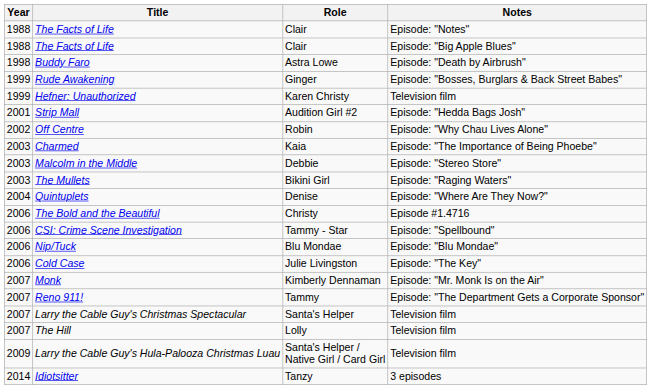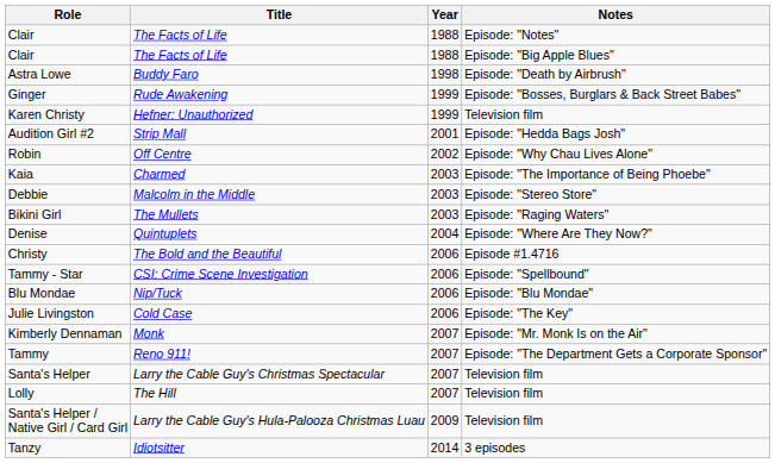 <table class="wikitable sortable">
 <tr>
+<th>Role</th>
+<th>Title</th>
 <th>Year</th>
-<th>Title</th>
-<th>Role</th>
 <th>Notes</th>
 </tr>
 <tr>
+<td>Clair</td>
+<td><em><a href='#'>The Facts of Life</a></em></td>
 <td>1988</td>
-<td><em><a href='#'>The Facts of Life</a></em></td>
-<td>Clair</td>
 <td>Episode: "Notes"</td>
 </tr>
 <tr>
+<td>Clair</td>
+<td><em><a href='#'>The Facts of Life</a></em></td>
 <td>1988</td>
-<td><em><a href='#'>The Facts of Life</a></em></td>
-<td>Clair</td>
 <td>Episode: "Big Apple Blues"</td>
 </tr>
 <tr>
+<td>Astra Lowe</td>
+<td><em><a href='#'>Buddy Faro</a></em></td>
 <td>1998</td>
-<td><em><a href='#'>Buddy Faro</a></em></td>
-<td>Astra Lowe</td>
 <td>Episode: "Death by Airbrush"</td>
 </tr>
 <tr>
+<td>Ginger</td>
+<td><a href='#'><em>Rude Awakening</em></a></td>
 <td>1999</td>
-<td><a href='#'><em>Rude Awakening</em></a></td>
-<td>Ginger</td>
 <td>Episode: "Bosses, Burglars & Back Street Babes"</td>
 </tr>
 <tr>
+<td>Karen Christy</td>
+<td><em><a href='#'>Hefner: Unauthorized</a></em></td>
 <td>1999</td>
-<td><em><a href='#'>Hefner: Unauthorized</a></em></td>
-<td>Karen Christy</td>
 <td>Television film</td>
 </tr>
 <tr>
+<td>Audition Girl #2</td>
+<td><em><a href='#'>Strip Mall</a></em></td>
 <td>2001</td>
-<td><em><a href='#'>Strip Mall</a></em></td>
-<td>Audition Girl #2</td>
 <td>Episode: "Hedda Bags Josh"</td>
 </tr>
 <tr>
+<td>Robin</td>
+<td><em><a href='#'>Off Centre</a></em></td>
 <td>2002</td>
-<td><em><a href='#'>Off Centre</a></em></td>
-<td>Robin</td>
 <td>Episode: "Why Chau Lives Alone"</td>
 </tr>
 <tr>
+<td>Kaia</td>
+<td><em><a href='#'>Charmed</a></em></td>
 <td>2003</td>
-<td><em><a href='#'>Charmed</a></em></td>
-<td>Kaia</td>
 <td>Episode: "The Importance of Being Phoebe"</td>
 </tr>
 <tr>
+<td>Debbie</td>
+<td><em><a href='#'>Malcolm in the Middle</a></em></td>
 <td>2003</td>
-<td><em><a href='#'>Malcolm in the Middle</a></em></td>
-<td>Debbie</td>
 <td>Episode: "Stereo Store"</td>
 </tr>
 <tr>
+<td>Bikini Girl</td>
+<td><em><a href='#'>The Mullets</a></em></td>
 <td>2003</td>
-<td><em><a href='#'>The Mullets</a></em></td>
-<td>Bikini Girl</td>
 <td>Episode: "Raging Waters"</td>
 </tr>
 <tr>
+<td>Denise</td>
+<td><em><a href='#'>Quintuplets</a></em></td>
 <td>2004</td>
-<td><em><a href='#'>Quintuplets</a></em></td>
-<td>Denise</td>
 <td>Episode: "Where Are They Now?"</td>
 </tr>
 <tr>
+<td>Christy</td>
+<td><em><a href='#'>The Bold and the Beautiful</a></em></td>
 <td>2006</td>
-<td><em><a href='#'>The Bold and the Beautiful</a></em></td>
-<td>Christy</td>
 <td>Episode #1.4716</td>
 </tr>
 <tr>
+<td>Tammy - Star</td>
+<td><em><a href='#'>CSI: Crime Scene Investigation</a></em></td>
 <td>2006</td>
-<td><em><a href='#'>CSI: Crime Scene Investigation</a></em></td>
-<td>Tammy - Star</td>
 <td>Episode: "Spellbound"</td>
 </tr>
 <tr>
+<td>Blu Mondae</td>
+<td><em><a href='#'>Nip/Tuck</a></em></td>
 <td>2006</td>
-<td><em><a href='#'>Nip/Tuck</a></em></td>
-<td>Blu Mondae</td>
 <td>Episode: "Blu Mondae"</td>
 </tr>
 <tr>
+<td>Julie Livingston</td>
+<td><em><a href='#'>Cold Case</a></em></td>
 <td>2006</td>
-<td><em><a href='#'>Cold Case</a></em></td>
-<td>Julie Livingston</td>
 <td>Episode: "The Key"</td>
 </tr>
 <tr>
+<td>Kimberly Dennaman</td>
+<td><a href='#'><em>Monk</em></a></td>
 <td>2007</td>
-<td><a href='#'><em>Monk</em></a></td>
-<td>Kimberly Dennaman</td>
 <td>Episode: "Mr. Monk Is on the Air"</td>
 </tr>
 <tr>
+<td>Tammy</td>
+<td><em><a href='#'>Reno 911!</a></em></td>
 <td>2007</td>
-<td><em><a href='#'>Reno 911!</a></em></td>
-<td>Tammy</td>
 <td>Episode: "The Department Gets a Corporate Sponsor"</td>
 </tr>
 <tr>
+<td>Santa's Helper</td>
+<td><em>Larry the Cable Guy's Christmas Spectacular</em></td>
 <td>2007</td>
-<td><em>Larry the Cable Guy's Christmas Spectacular</em></td>
-<td>Santa's Helper</td>
 <td>Television film</td>
 </tr>
 <tr>
+<td>Lolly</td>
+<td><em>The Hill</em></td>
 <td>2007</td>
-<td><em>The Hill</em></td>
-<td>Lolly</td>
 <td>Television film</td>
 </tr>
 <tr>
+<td>Santa's Helper /<br>Native Girl / Card Girl</td>
+<td><em>Larry the Cable Guy's Hula-Palooza Christmas Luau</em></td>
 <td>2009</td>
-<td><em>Larry the Cable Guy's Hula-Palooza Christmas Luau</em></td>
-<td>Santa's Helper /<br>Native Girl / Card Girl</td>
 <td>Television film</td>
 </tr>
 <tr>
+<td>Tanzy</td>
+<td><em><a href='#'>Idiotsitter</a></em></td>
 <td>2014</td>
-<td><em><a href='#'>Idiotsitter</a></em></td>
-<td>Tanzy</td>
 <td>3 episodes</td>
 </tr>
 </table>
